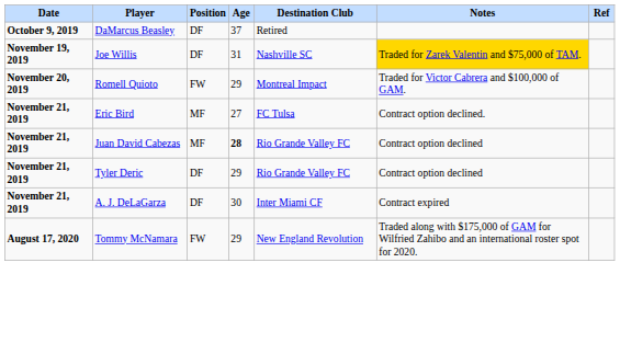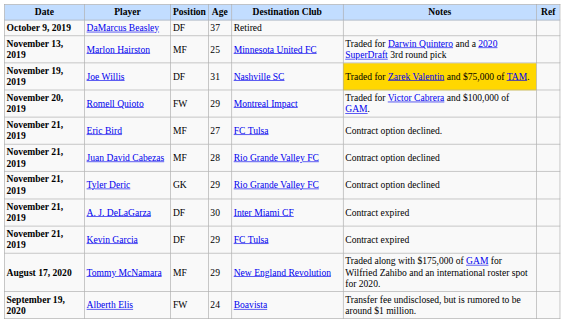 <table class="wikitable" style="text-align:left; font-size:95%;">
 <tr>
 <th style="background:#c2ddff; width:120px;">Date</th>
 <th style="background:#c2ddff; width:130px;">Player</th>
 <th style="background:#c2ddff; width:50px;">Position</th>
 <th style="background:#c2ddff; width:30px;">Age</th>
 <th style="background:#c2ddff; width:170px;">Destination Club</th>
 <th style="background:#c2ddff; width:300px;">Notes</th>
 <th style="background:#c2ddff; width:30px;">Ref</th>
 </tr>
 <tr>
 <td><strong>October 9, 2019</strong></td>
 <td> <a href='#'>DaMarcus Beasley</a></td>
 <td>DF</td>
 <td>37</td>
 <td>Retired</td>
 <td></td>
+<td></td>
+</tr>
+<tr>
+<td><strong>November 13, 2019</strong></td>
+<td> <a href='#'>Marlon Hairston</a></td>
+<td>MF</td>
+<td>25</td>
+<td> <a href='#'>Minnesota United FC</a></td>
+<td>Traded for <a href='#'>Darwin Quintero</a> and a <a href='#'>2020 SuperDraft</a> 3rd round pick</td>
 <td></td>
 </tr>
 <tr>
 <td><strong>November 19, 2019</strong></td>
 <td> <a href='#'>Joe Willis</a></td>
 <td>DF</td>
 <td>31</td>
 <td> <a href='#'>Nashville SC</a></td>
 <td style="background: gold;">Traded for <a href='#'>Zarek Valentin</a> and $75,000 of <a href='#'>TAM</a>.</td>
 <td></td>
 </tr>
 <tr>
 <td><strong>November 20, 2019</strong></td>
 <td> <a href='#'>Romell Quioto</a></td>
 <td>FW</td>
 <td>29</td>
 <td> <a href='#'>Montreal Impact</a></td>
 <td>Traded for <a href='#'>Victor Cabrera</a> and $100,000 of <a href='#'>GAM</a>.</td>
 <td></td>
 </tr>
 <tr>
 <td><strong>November 21, 2019</strong></td>
 <td> <a href='#'>Eric Bird</a></td>
 <td>MF</td>
 <td>27</td>
 <td> <a href='#'>FC Tulsa</a></td>
 <td>Contract option declined.</td>
 <td></td>
 </tr>
 <tr>
 <td><strong>November 21, 2019</strong></td>
 <td> <a href='#'>Juan David Cabezas</a></td>
 <td>MF</td>
-<td><strong>28</strong></td>
+<td>28</td>
 <td> <a href='#'>Rio Grande Valley FC</a></td>
 <td>Contract option declined</td>
 <td></td>
 </tr>
 <tr>
 <td><strong>November 21, 2019</strong></td>
 <td> <a href='#'>Tyler Deric</a></td>
-<td>DF</td>
+<td>GK</td>
 <td>29</td>
 <td> <a href='#'>Rio Grande Valley FC</a></td>
 <td>Contract option declined</td>
 <td></td>
 </tr>
 <tr>
 <td><strong>November 21, 2019</strong></td>
 <td> <a href='#'>A. J. DeLaGarza</a></td>
 <td>DF</td>
 <td>30</td>
 <td> <a href='#'>Inter Miami CF</a></td>
 <td>Contract expired</td>
 <td></td>
 </tr>
 <tr>
+<td><strong>November 21, 2019</strong></td>
+<td> <a href='#'>Kevin Garcia</a></td>
+<td>DF</td>
+<td>29</td>
+<td> <a href='#'>FC Tulsa</a></td>
+<td>Contract expired</td>
+<td></td>
+</tr>
+<tr>
 <td><strong>August 17, 2020</strong></td>
 <td> <a href='#'>Tommy McNamara</a></td>
-<td>FW</td>
+<td>MF</td>
 <td>29</td>
 <td> <a href='#'>New England Revolution</a></td>
 <td>Traded along with $175,000 of <a href='#'>GAM</a> for Wilfried Zahibo and an international roster spot for 2020.</td>
 <td></td>
 </tr>
+<tr>
+<td><strong>September 19, 2020</strong></td>
+<td> <a href='#'>Alberth Elis</a></td>
+<td>FW</td>
+<td>24</td>
+<td> <a href='#'>Boavista</a></td>
+<td>Transfer fee undisclosed, but is rumored to be around $1 million.</td>
+<td></td>
+</tr>
 </table>
